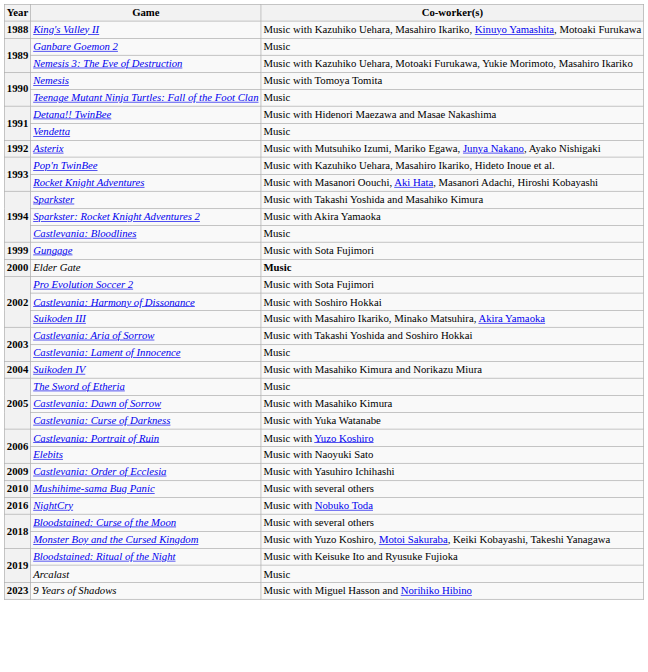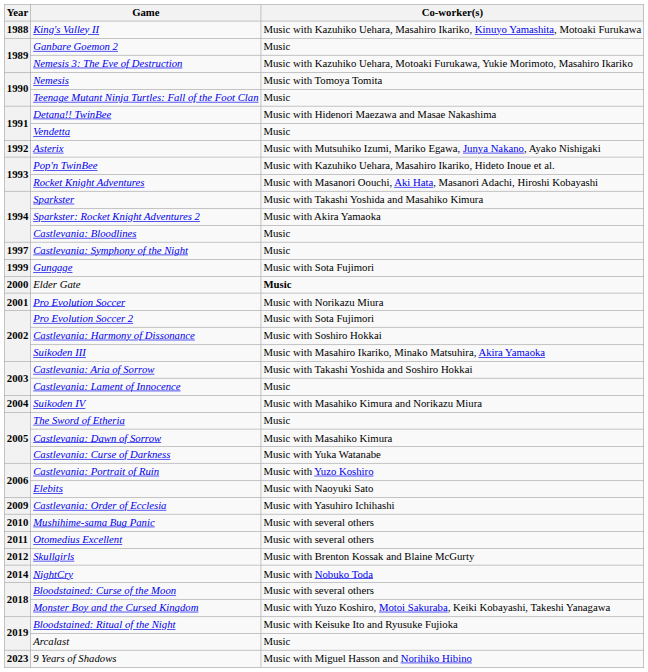 <table class="wikitable plainrowheaders sortable" width="auto">
 <tr>
 <th>Year</th>
 <th>Game</th>
 <th>Co-worker(s)</th>
 </tr>
 <tr>
 <th scope=row>1988</th>
 <td><em><a href='#'>King's Valley II</a></em></td>
 <td>Music with Kazuhiko Uehara, Masahiro Ikariko, <a href='#'>Kinuyo Yamashita</a>, Motoaki Furukawa</td>
 </tr>
 <tr>
 <th scope=row rowspan="2">1989</th>
 <td><em><a href='#'>Ganbare Goemon 2</a></em></td>
 <td>Music</td>
 </tr>
 <tr>
 <td><em><a href='#'>Nemesis 3: The Eve of Destruction</a></em></td>
 <td>Music with Kazuhiko Uehara, Motoaki Furukawa, Yukie Morimoto, Masahiro Ikariko</td>
 </tr>
 <tr>
 <th scope=row rowspan="2">1990</th>
 <td><em><a href='#'>Nemesis</a></em></td>
 <td>Music with Tomoya Tomita</td>
 </tr>
 <tr>
 <td><em><a href='#'>Teenage Mutant Ninja Turtles: Fall of the Foot Clan</a></em></td>
 <td>Music</td>
 </tr>
 <tr>
 <th scope=row rowspan="2">1991</th>
 <td><em><a href='#'>Detana!! TwinBee</a></em></td>
 <td>Music with Hidenori Maezawa and Masae Nakashima</td>
 </tr>
 <tr>
 <td><em><a href='#'>Vendetta</a></em></td>
 <td>Music</td>
 </tr>
 <tr>
 <th scope=row>1992</th>
 <td><em><a href='#'>Asterix</a></em></td>
 <td>Music with Mutsuhiko Izumi, Mariko Egawa, <a href='#'>Junya Nakano</a>, Ayako Nishigaki</td>
 </tr>
 <tr>
 <th scope=row rowspan="2">1993</th>
 <td><em><a href='#'>Pop'n TwinBee</a></em></td>
 <td>Music with Kazuhiko Uehara, Masahiro Ikariko, Hideto Inoue et al.</td>
 </tr>
 <tr>
 <td><em><a href='#'>Rocket Knight Adventures</a></em></td>
 <td>Music with Masanori Oouchi, <a href='#'>Aki Hata</a>, Masanori Adachi, Hiroshi Kobayashi</td>
 </tr>
 <tr>
 <th scope=row rowspan="3">1994</th>
 <td><em><a href='#'>Sparkster</a></em></td>
 <td>Music with Takashi Yoshida and Masahiko Kimura</td>
 </tr>
 <tr>
 <td><em><a href='#'>Sparkster: Rocket Knight Adventures 2</a></em></td>
 <td>Music with Akira Yamaoka</td>
 </tr>
 <tr>
 <td><em><a href='#'>Castlevania: Bloodlines</a></em></td>
 <td>Music</td>
 </tr>
 <tr>
+<th scope=row>1997</th>
+<td><em><a href='#'>Castlevania: Symphony of the Night</a></em></td>
+<td>Music</td>
+</tr>
+<tr>
 <th scope=row>1999</th>
 <td><em><a href='#'>Gungage</a></em></td>
 <td>Music with Sota Fujimori</td>
 </tr>
 <tr>
 <th scope=row>2000</th>
 <td><em>Elder Gate</em></td>
 <td><strong>Music</strong></td>
+</tr>
+<tr>
+<th scope=row>2001</th>
+<td><em><a href='#'>Pro Evolution Soccer</a></em></td>
+<td>Music with Norikazu Miura</td>
 </tr>
 <tr>
 <th scope=row rowspan="3">2002</th>
 <td><em><a href='#'>Pro Evolution Soccer 2</a></em></td>
 <td>Music with Sota Fujimori</td>
 </tr>
 <tr>
 <td><em><a href='#'>Castlevania: Harmony of Dissonance</a></em></td>
 <td>Music with Soshiro Hokkai</td>
 </tr>
 <tr>
 <td><em><a href='#'>Suikoden III</a></em></td>
 <td>Music with Masahiro Ikariko, Minako Matsuhira, <a href='#'>Akira Yamaoka</a></td>
 </tr>
 <tr>
 <th scope=row rowspan="2">2003</th>
 <td><em><a href='#'>Castlevania: Aria of Sorrow</a></em></td>
 <td>Music with Takashi Yoshida and Soshiro Hokkai</td>
 </tr>
 <tr>
 <td><em><a href='#'>Castlevania: Lament of Innocence</a></em></td>
 <td>Music</td>
 </tr>
 <tr>
 <th scope=row>2004</th>
 <td><em><a href='#'>Suikoden IV</a></em></td>
 <td>Music with Masahiko Kimura and Norikazu Miura</td>
 </tr>
 <tr>
 <th scope=row rowspan="3">2005</th>
 <td><em><a href='#'>The Sword of Etheria</a></em></td>
 <td>Music</td>
 </tr>
 <tr>
 <td><em><a href='#'>Castlevania: Dawn of Sorrow</a></em></td>
 <td>Music with Masahiko Kimura</td>
 </tr>
 <tr>
 <td><em><a href='#'>Castlevania: Curse of Darkness</a></em></td>
 <td>Music with Yuka Watanabe</td>
 </tr>
 <tr>
 <th scope=row rowspan="2">2006</th>
 <td><em><a href='#'>Castlevania: Portrait of Ruin</a></em></td>
 <td>Music with <a href='#'>Yuzo Koshiro</a></td>
 </tr>
 <tr>
 <td><em><a href='#'>Elebits</a></em></td>
 <td>Music with Naoyuki Sato</td>
 </tr>
 <tr>
 <th scope=row>2009</th>
 <td><em><a href='#'>Castlevania: Order of Ecclesia</a></em></td>
 <td>Music with Yasuhiro Ichihashi</td>
 </tr>
 <tr>
 <th scope=row>2010</th>
 <td><em><a href='#'>Mushihime-sama Bug Panic</a></em></td>
 <td>Music with several others</td>
 </tr>
 <tr>
-<th scope=row>2016</th>
+<th scope=row>2011</th>
+<td><em><a href='#'>Otomedius Excellent</a></em></td>
+<td>Music with several others</td>
+</tr>
+<tr>
+<th scope=row>2012</th>
+<td><em><a href='#'>Skullgirls</a></em></td>
+<td>Music with Brenton Kossak and Blaine McGurty</td>
+</tr>
+<tr>
+<th scope=row>2014</th>
 <td><em><a href='#'>NightCry</a></em></td>
 <td>Music with <a href='#'>Nobuko Toda</a></td>
 </tr>
 <tr>
 <th scope=row rowspan="2">2018</th>
 <td><em><a href='#'>Bloodstained: Curse of the Moon</a></em></td>
 <td>Music with several others</td>
 </tr>
 <tr>
 <td><em><a href='#'>Monster Boy and the Cursed Kingdom</a></em></td>
 <td>Music with Yuzo Koshiro, <a href='#'>Motoi Sakuraba</a>, Keiki Kobayashi, Takeshi Yanagawa</td>
 </tr>
 <tr>
 <th rowspan="2" scope="row">2019</th>
 <td><em><a href='#'>Bloodstained: Ritual of the Night</a></em></td>
 <td>Music with Keisuke Ito and Ryusuke Fujioka</td>
 </tr>
 <tr>
 <td><em>Arcalast</em></td>
 <td>Music</td>
 </tr>
 <tr>
 <th scope=row>2023</th>
 <td><em>9 Years of Shadows</em></td>
 <td>Music with Miguel Hasson and <a href='#'>Norihiko Hibino</a></td>
 </tr>
 </table>
